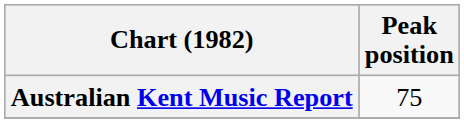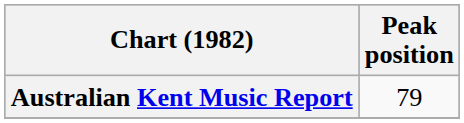 <table class="wikitable sortable plainrowheaders">
 <tr>
 <th scope="col">Chart (1982)</th>
 <th scope="col">Peak<br>position</th>
 </tr>
 <tr>
 <th scope="row">Australian <a href='#'>Kent Music Report</a></th>
-<td style="text-align:center;">75</td>
+<td style="text-align:center;">79</td>
 </tr>
 <tr>
 </tr>
 </table>
